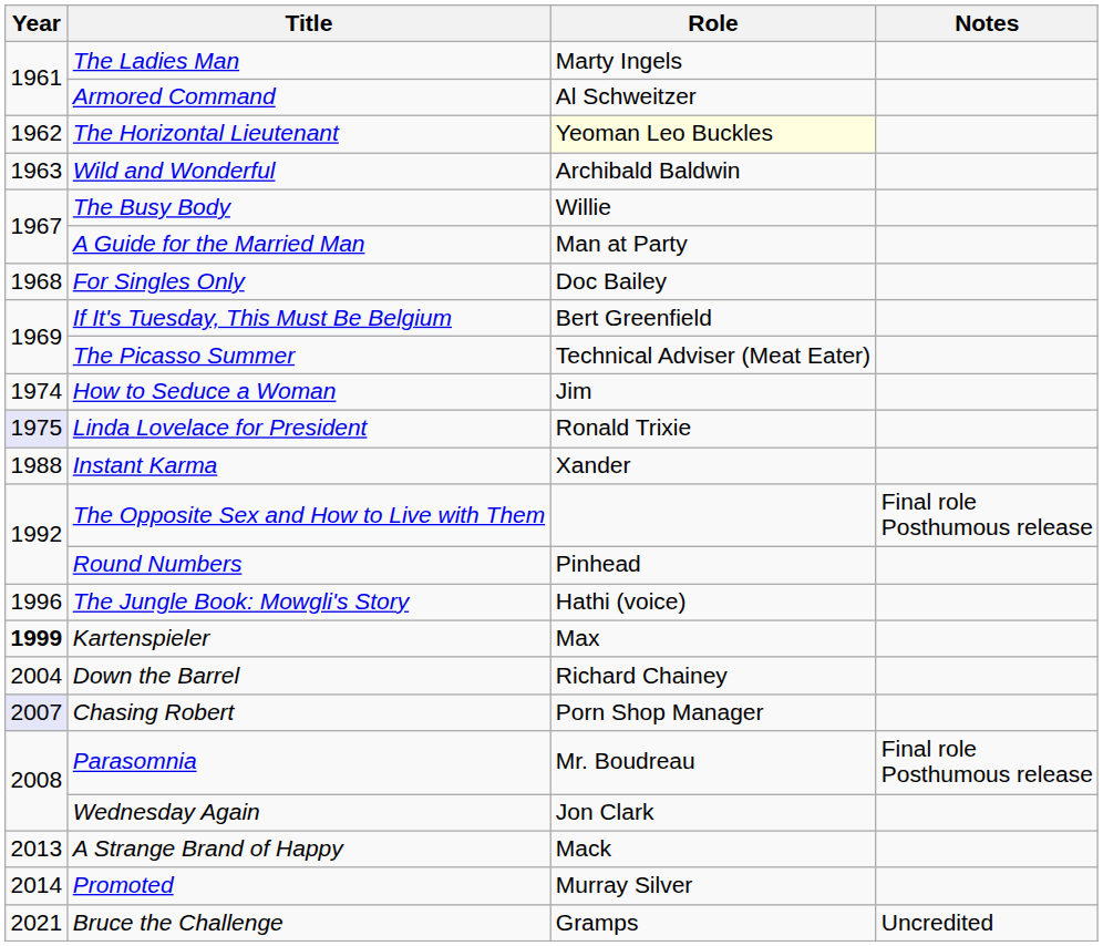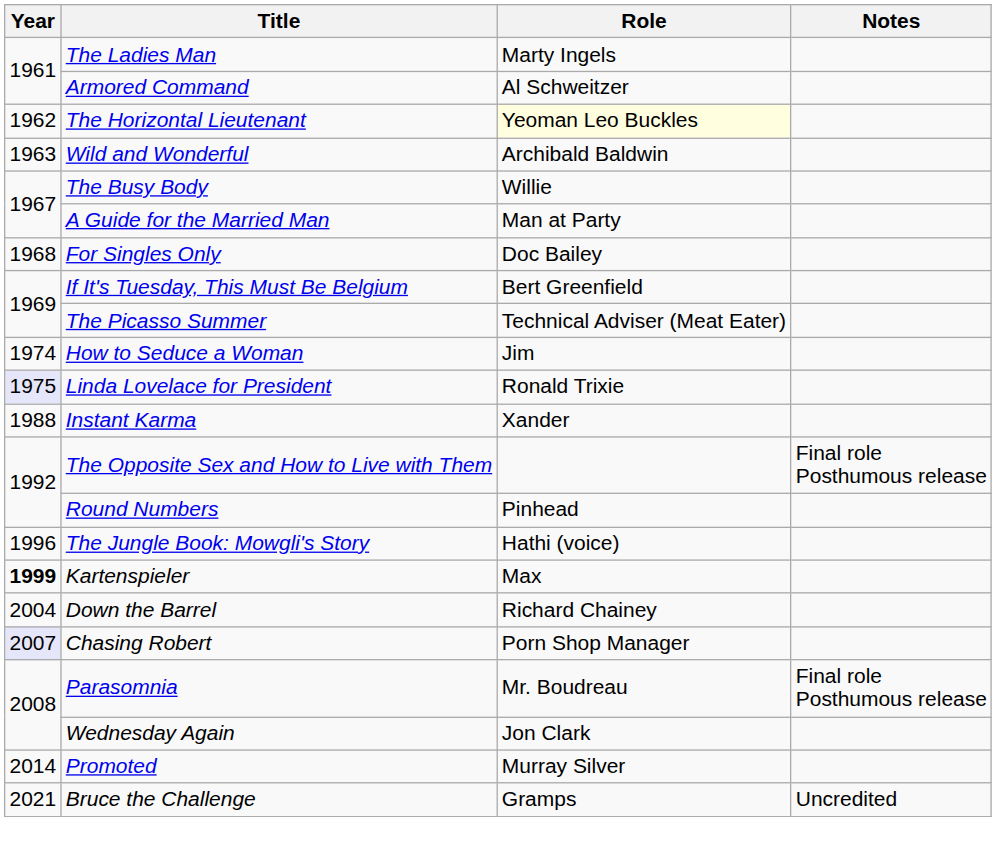 <table class="wikitable sortable">
 <tr>
 <th>Year</th>
 <th>Title</th>
 <th>Role</th>
 <th class="unsortable">Notes</th>
 </tr>
 <tr>
 <td rowspan="2">1961</td>
 <td><em><a href='#'>The Ladies Man</a></em></td>
 <td>Marty Ingels</td>
 <td></td>
 </tr>
 <tr>
 <td><em><a href='#'>Armored Command</a></em></td>
 <td>Al Schweitzer</td>
 <td></td>
 </tr>
 <tr>
 <td>1962</td>
 <td><em><a href='#'>The Horizontal Lieutenant</a></em></td>
 <td style="background: lightyellow;">Yeoman Leo Buckles</td>
 <td></td>
 </tr>
 <tr>
 <td>1963</td>
 <td><em><a href='#'>Wild and Wonderful</a></em></td>
 <td>Archibald Baldwin</td>
 <td></td>
 </tr>
 <tr>
 <td rowspan="2">1967</td>
 <td><em><a href='#'>The Busy Body</a></em></td>
 <td>Willie</td>
 <td></td>
 </tr>
 <tr>
 <td><em><a href='#'>A Guide for the Married Man</a></em></td>
 <td>Man at Party</td>
 <td></td>
 </tr>
 <tr>
 <td>1968</td>
 <td><em><a href='#'>For Singles Only</a></em></td>
 <td>Doc Bailey</td>
 <td></td>
 </tr>
 <tr>
 <td rowspan="2">1969</td>
 <td><em><a href='#'>If It's Tuesday, This Must Be Belgium</a></em></td>
 <td>Bert Greenfield</td>
 <td></td>
 </tr>
 <tr>
 <td><em><a href='#'>The Picasso Summer</a></em></td>
 <td>Technical Adviser (Meat Eater)</td>
 <td></td>
 </tr>
 <tr>
 <td>1974</td>
 <td><em><a href='#'>How to Seduce a Woman</a></em></td>
 <td>Jim</td>
 <td></td>
 </tr>
 <tr>
 <td style="background: lavender;">1975</td>
 <td><em><a href='#'>Linda Lovelace for President</a></em></td>
 <td>Ronald Trixie</td>
 <td></td>
 </tr>
 <tr>
 <td>1988</td>
 <td><em><a href='#'>Instant Karma</a></em></td>
 <td>Xander</td>
 <td></td>
 </tr>
 <tr>
 <td rowspan="2">1992</td>
 <td><em><a href='#'>The Opposite Sex and How to Live with Them</a></em></td>
 <td></td>
 <td>Final role<br>Posthumous release</td>
 </tr>
 <tr>
 <td><em><a href='#'>Round Numbers</a></em></td>
 <td>Pinhead</td>
 <td></td>
 </tr>
 <tr>
 <td>1996</td>
 <td><em><a href='#'>The Jungle Book: Mowgli's Story</a></em></td>
 <td>Hathi (voice)</td>
 <td></td>
 </tr>
 <tr>
 <td><strong>1999</strong></td>
 <td><em>Kartenspieler</em></td>
 <td>Max</td>
 <td></td>
 </tr>
 <tr>
 <td>2004</td>
 <td><em>Down the Barrel</em></td>
 <td>Richard Chainey</td>
 <td></td>
 </tr>
 <tr>
 <td style="background: lavender;">2007</td>
 <td><em>Chasing Robert</em></td>
 <td>Porn Shop Manager</td>
 <td></td>
 </tr>
 <tr>
 <td rowspan="2">2008</td>
 <td><em><a href='#'>Parasomnia</a></em></td>
 <td>Mr. Boudreau</td>
 <td>Final role<br>Posthumous release</td>
 </tr>
 <tr>
 <td><em>Wednesday Again</em></td>
 <td>Jon Clark</td>
 <td></td>
 </tr>
 <tr>
-<td>2013</td>
-<td><em>A Strange Brand of Happy</em></td>
-<td>Mack</td>
-<td></td>
-</tr>
-<tr>
 <td>2014</td>
 <td><em><a href='#'>Promoted</a></em></td>
 <td>Murray Silver</td>
 <td></td>
 </tr>
 <tr>
 <td>2021</td>
 <td><em>Bruce the Challenge</em></td>
 <td>Gramps</td>
 <td>Uncredited</td>
 </tr>
 <tr>
 </tr>
 </table>
